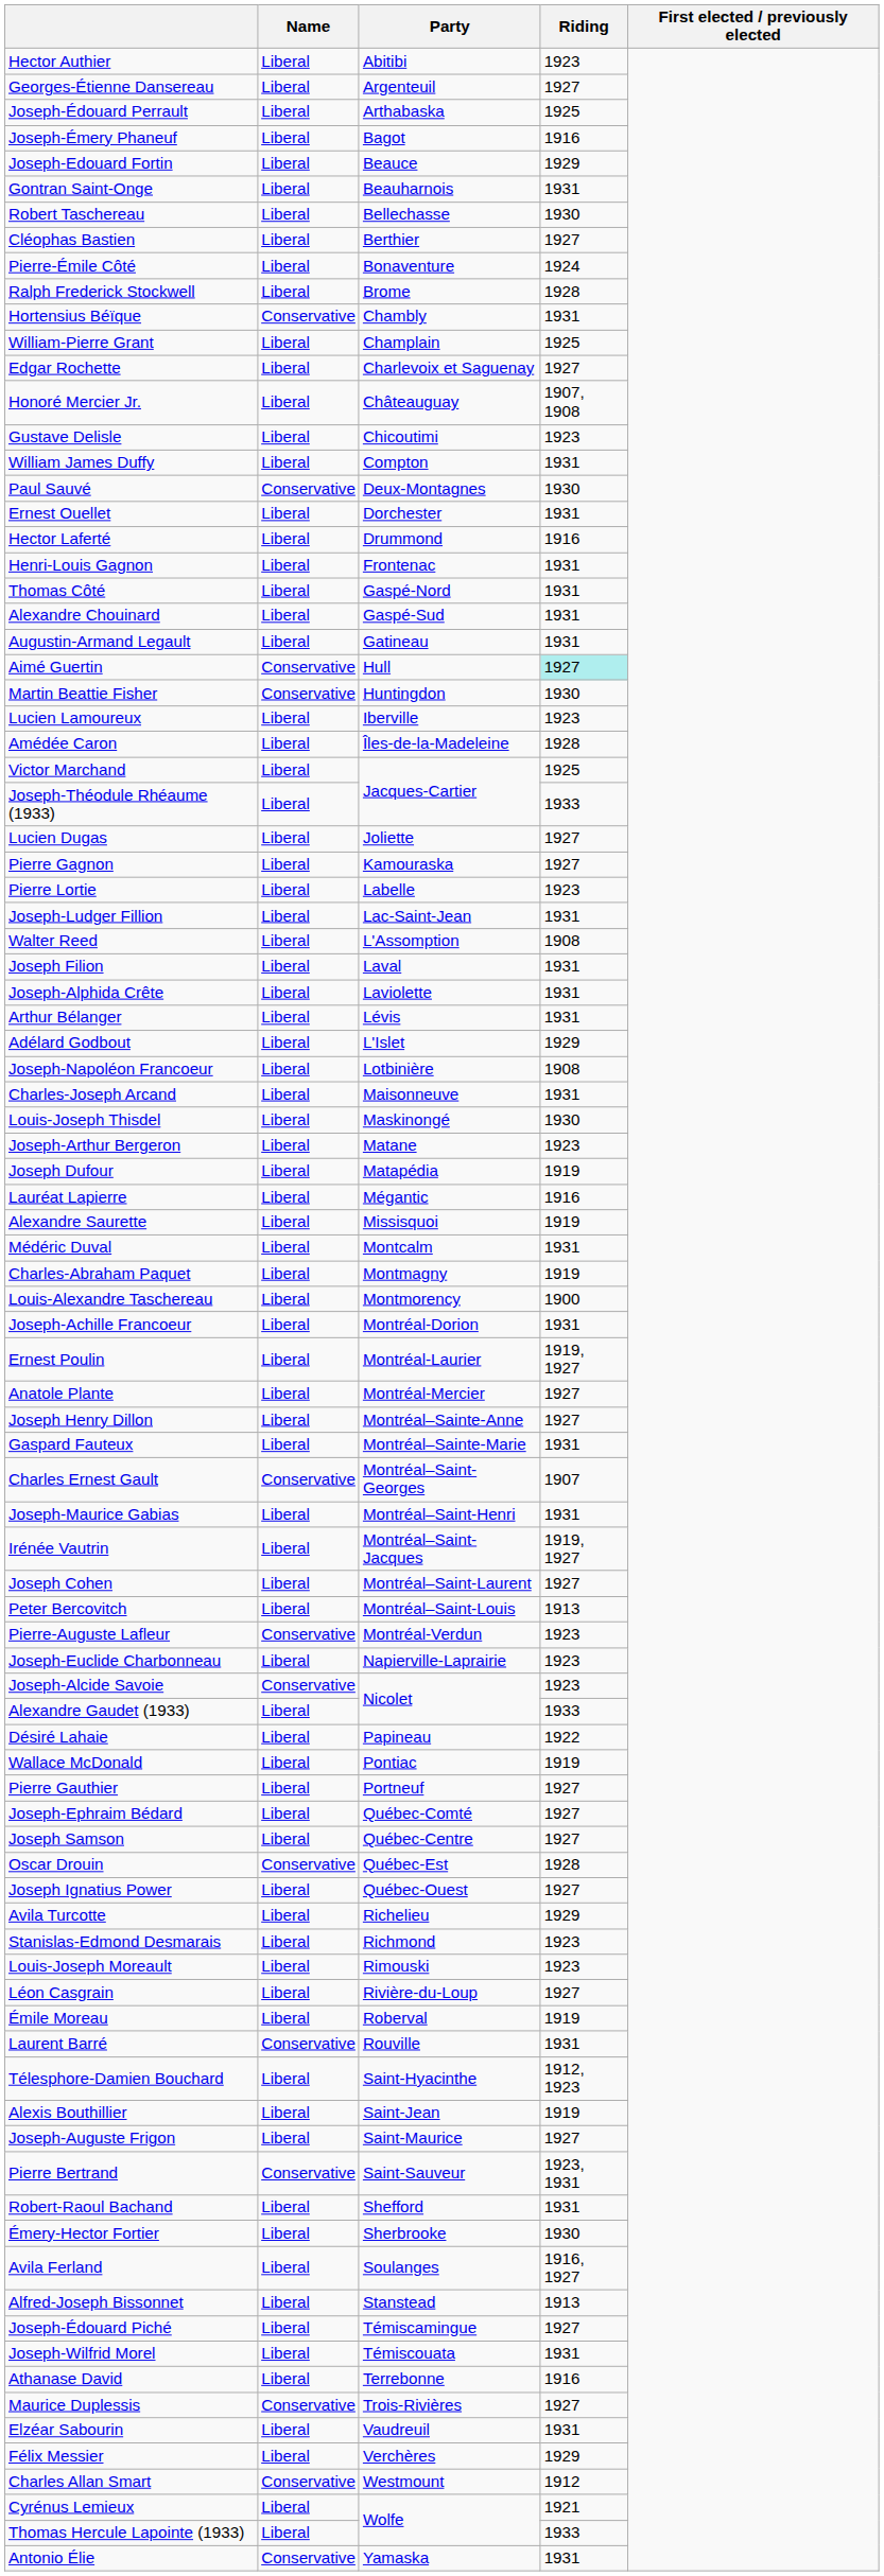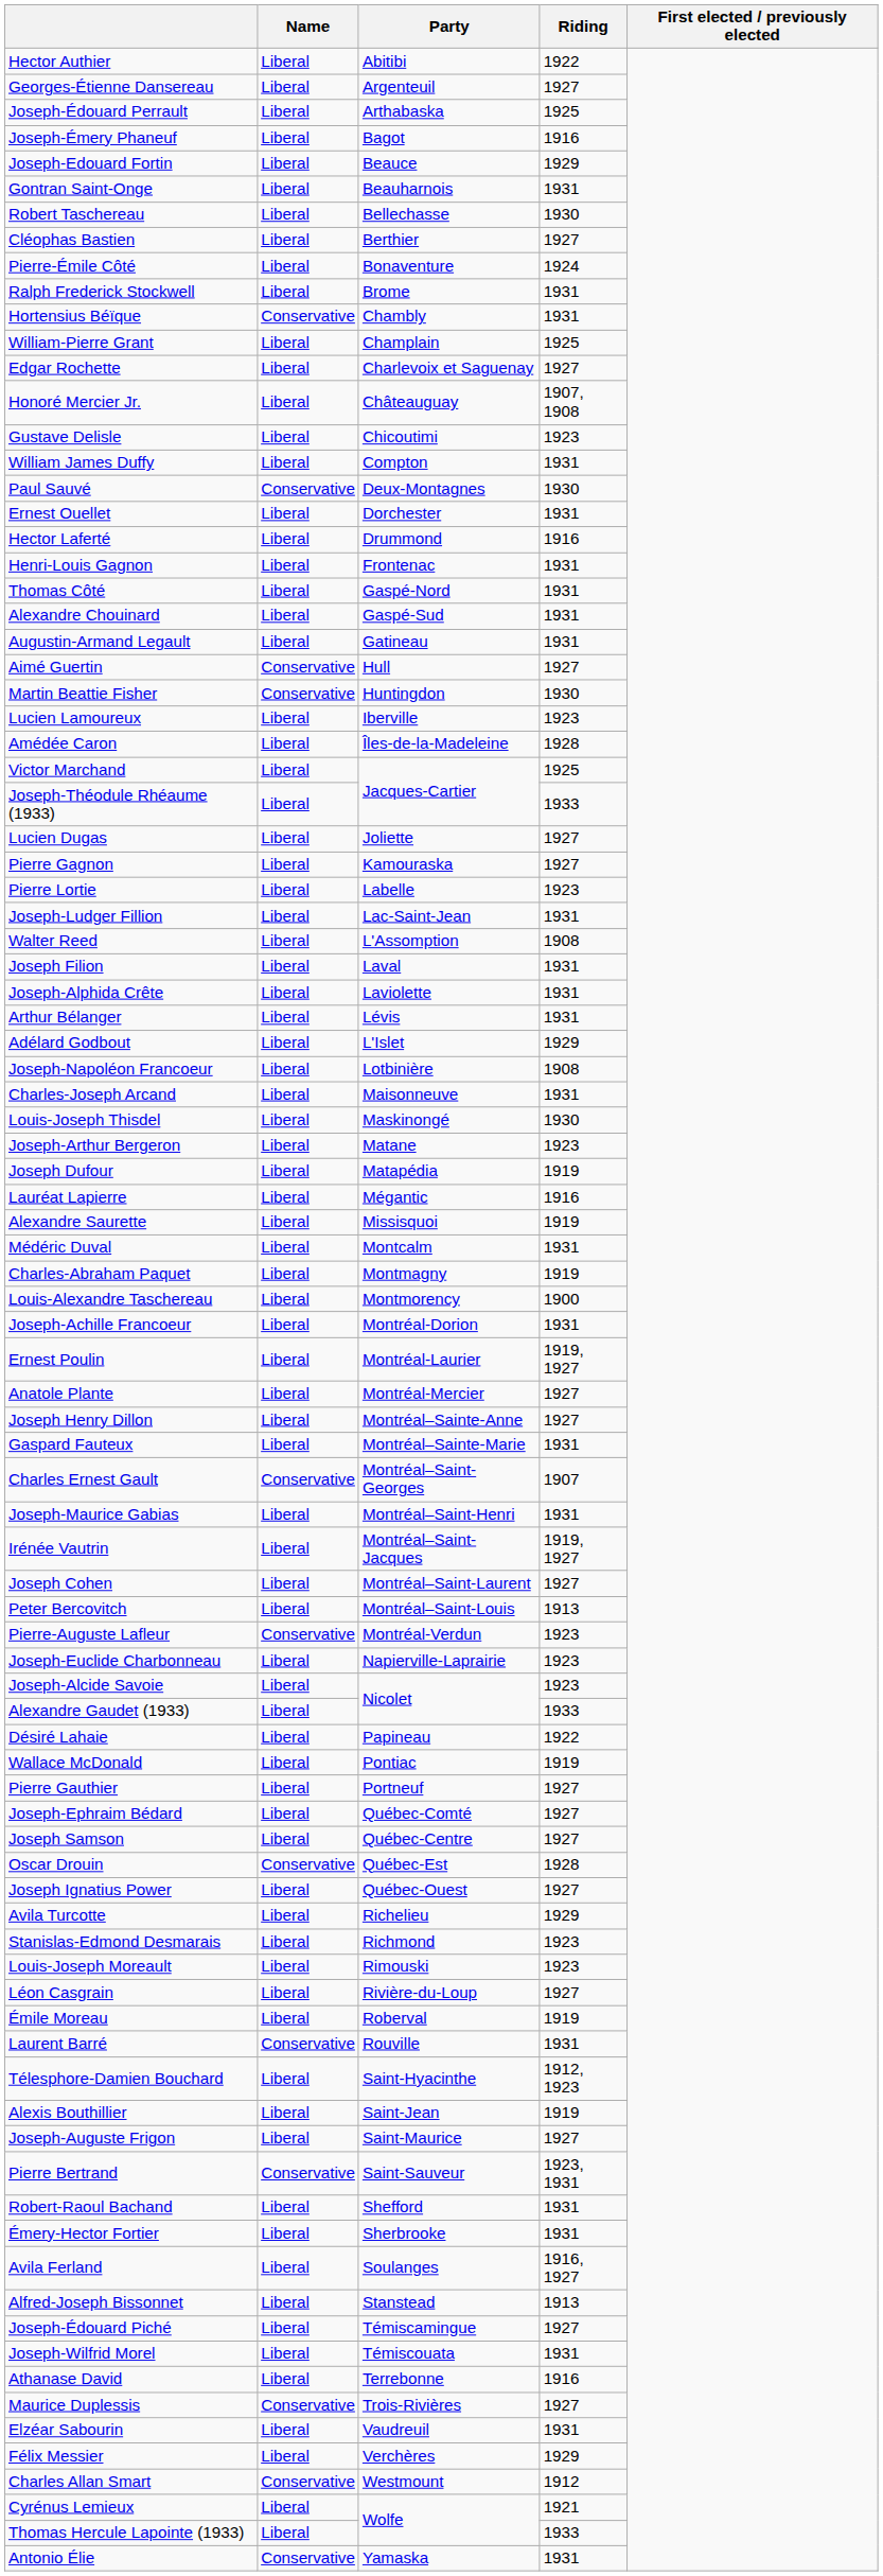 <table class="wikitable sortable">
 <tr>
 <th></th>
 <th>Name</th>
 <th>Party</th>
 <th>Riding</th>
 <th>First elected / previously elected</th>
 </tr>
 <tr>
 <td><a href='#'>Hector Authier</a></td>
 <td><a href='#'>Liberal</a></td>
 <td><a href='#'>Abitibi</a></td>
-<td>1923</td>
+<td>1922</td>
 </tr>
 <tr>
 <td><a href='#'>Georges-Étienne Dansereau</a></td>
 <td><a href='#'>Liberal</a></td>
 <td><a href='#'>Argenteuil</a></td>
 <td>1927</td>
 </tr>
 <tr>
 <td><a href='#'>Joseph-Édouard Perrault</a></td>
 <td><a href='#'>Liberal</a></td>
 <td><a href='#'>Arthabaska</a></td>
 <td>1925</td>
 </tr>
 <tr>
 <td><a href='#'>Joseph-Émery Phaneuf</a></td>
 <td><a href='#'>Liberal</a></td>
 <td><a href='#'>Bagot</a></td>
 <td>1916</td>
 </tr>
 <tr>
 <td><a href='#'>Joseph-Edouard Fortin</a></td>
 <td><a href='#'>Liberal</a></td>
 <td><a href='#'>Beauce</a></td>
 <td>1929</td>
 </tr>
 <tr>
 <td><a href='#'>Gontran Saint-Onge</a></td>
 <td><a href='#'>Liberal</a></td>
 <td><a href='#'>Beauharnois</a></td>
 <td>1931</td>
 </tr>
 <tr>
 <td><a href='#'>Robert Taschereau</a></td>
 <td><a href='#'>Liberal</a></td>
 <td><a href='#'>Bellechasse</a></td>
 <td>1930</td>
 </tr>
 <tr>
 <td><a href='#'>Cléophas Bastien</a></td>
 <td><a href='#'>Liberal</a></td>
 <td><a href='#'>Berthier</a></td>
 <td>1927</td>
 </tr>
 <tr>
 <td><a href='#'>Pierre-Émile Côté</a></td>
 <td><a href='#'>Liberal</a></td>
 <td><a href='#'>Bonaventure</a></td>
 <td>1924</td>
 </tr>
 <tr>
 <td><a href='#'>Ralph Frederick Stockwell</a></td>
 <td><a href='#'>Liberal</a></td>
 <td><a href='#'>Brome</a></td>
-<td>1928</td>
+<td>1931</td>
 </tr>
 <tr>
 <td><a href='#'>Hortensius Béïque</a></td>
 <td><a href='#'>Conservative</a></td>
 <td><a href='#'>Chambly</a></td>
 <td>1931</td>
 </tr>
 <tr>
 <td><a href='#'>William-Pierre Grant</a></td>
 <td><a href='#'>Liberal</a></td>
 <td><a href='#'>Champlain</a></td>
 <td>1925</td>
 </tr>
 <tr>
 <td><a href='#'>Edgar Rochette</a></td>
 <td><a href='#'>Liberal</a></td>
 <td><a href='#'>Charlevoix et Saguenay</a></td>
 <td>1927</td>
 </tr>
 <tr>
 <td><a href='#'>Honoré Mercier Jr.</a></td>
 <td><a href='#'>Liberal</a></td>
 <td><a href='#'>Châteauguay</a></td>
 <td>1907, 1908</td>
 </tr>
 <tr>
 <td><a href='#'>Gustave Delisle</a></td>
 <td><a href='#'>Liberal</a></td>
 <td><a href='#'>Chicoutimi</a></td>
 <td>1923</td>
 </tr>
 <tr>
 <td><a href='#'>William James Duffy</a></td>
 <td><a href='#'>Liberal</a></td>
 <td><a href='#'>Compton</a></td>
 <td>1931</td>
 </tr>
 <tr>
 <td><a href='#'>Paul Sauvé</a></td>
 <td><a href='#'>Conservative</a></td>
 <td><a href='#'>Deux-Montagnes</a></td>
 <td>1930</td>
 </tr>
 <tr>
 <td><a href='#'>Ernest Ouellet</a></td>
 <td><a href='#'>Liberal</a></td>
 <td><a href='#'>Dorchester</a></td>
 <td>1931</td>
 </tr>
 <tr>
 <td><a href='#'>Hector Laferté</a></td>
 <td><a href='#'>Liberal</a></td>
 <td><a href='#'>Drummond</a></td>
 <td>1916</td>
 </tr>
 <tr>
 <td><a href='#'>Henri-Louis Gagnon</a></td>
 <td><a href='#'>Liberal</a></td>
 <td><a href='#'>Frontenac</a></td>
 <td>1931</td>
 </tr>
 <tr>
 <td><a href='#'>Thomas Côté</a></td>
 <td><a href='#'>Liberal</a></td>
 <td><a href='#'>Gaspé-Nord</a></td>
 <td>1931</td>
 </tr>
 <tr>
 <td><a href='#'>Alexandre Chouinard</a></td>
 <td><a href='#'>Liberal</a></td>
 <td><a href='#'>Gaspé-Sud</a></td>
 <td>1931</td>
 </tr>
 <tr>
 <td><a href='#'>Augustin-Armand Legault</a></td>
 <td><a href='#'>Liberal</a></td>
 <td><a href='#'>Gatineau</a></td>
 <td>1931</td>
 </tr>
 <tr>
 <td><a href='#'>Aimé Guertin</a></td>
 <td><a href='#'>Conservative</a></td>
 <td><a href='#'>Hull</a></td>
-<td style="background: paleturquoise;">1927</td>
+<td>1927</td>
 </tr>
 <tr>
 <td><a href='#'>Martin Beattie Fisher</a></td>
 <td><a href='#'>Conservative</a></td>
 <td><a href='#'>Huntingdon</a></td>
 <td>1930</td>
 </tr>
 <tr>
 <td><a href='#'>Lucien Lamoureux</a></td>
 <td><a href='#'>Liberal</a></td>
 <td><a href='#'>Iberville</a></td>
 <td>1923</td>
 </tr>
 <tr>
 <td><a href='#'>Amédée Caron</a></td>
 <td><a href='#'>Liberal</a></td>
 <td><a href='#'>Îles-de-la-Madeleine</a></td>
 <td>1928</td>
 </tr>
 <tr>
 <td><a href='#'>Victor Marchand</a></td>
 <td><a href='#'>Liberal</a></td>
 <td rowspan=2><a href='#'>Jacques-Cartier</a></td>
 <td>1925</td>
 </tr>
 <tr>
 <td><a href='#'>Joseph-Théodule Rhéaume</a> (1933)</td>
 <td><a href='#'>Liberal</a></td>
 <td>1933</td>
 </tr>
 <tr>
 <td><a href='#'>Lucien Dugas</a></td>
 <td><a href='#'>Liberal</a></td>
 <td><a href='#'>Joliette</a></td>
 <td>1927</td>
 </tr>
 <tr>
 <td><a href='#'>Pierre Gagnon</a></td>
 <td><a href='#'>Liberal</a></td>
 <td><a href='#'>Kamouraska</a></td>
 <td>1927</td>
 </tr>
 <tr>
 <td><a href='#'>Pierre Lortie</a></td>
 <td><a href='#'>Liberal</a></td>
 <td><a href='#'>Labelle</a></td>
 <td>1923</td>
 </tr>
 <tr>
 <td><a href='#'>Joseph-Ludger Fillion</a></td>
 <td><a href='#'>Liberal</a></td>
 <td><a href='#'>Lac-Saint-Jean</a></td>
 <td>1931</td>
 </tr>
 <tr>
 <td><a href='#'>Walter Reed</a></td>
 <td><a href='#'>Liberal</a></td>
 <td><a href='#'>L'Assomption</a></td>
 <td>1908</td>
 </tr>
 <tr>
 <td><a href='#'>Joseph Filion</a></td>
 <td><a href='#'>Liberal</a></td>
 <td><a href='#'>Laval</a></td>
 <td>1931</td>
 </tr>
 <tr>
 <td><a href='#'>Joseph-Alphida Crête</a></td>
 <td><a href='#'>Liberal</a></td>
 <td><a href='#'>Laviolette</a></td>
 <td>1931</td>
 </tr>
 <tr>
 <td><a href='#'>Arthur Bélanger</a></td>
 <td><a href='#'>Liberal</a></td>
 <td><a href='#'>Lévis</a></td>
 <td>1931</td>
 </tr>
 <tr>
 <td><a href='#'>Adélard Godbout</a></td>
 <td><a href='#'>Liberal</a></td>
 <td><a href='#'>L'Islet</a></td>
 <td>1929</td>
 </tr>
 <tr>
 <td><a href='#'>Joseph-Napoléon Francoeur</a></td>
 <td><a href='#'>Liberal</a></td>
 <td><a href='#'>Lotbinière</a></td>
 <td>1908</td>
 </tr>
 <tr>
 <td><a href='#'>Charles-Joseph Arcand</a></td>
 <td><a href='#'>Liberal</a></td>
 <td><a href='#'>Maisonneuve</a></td>
 <td>1931</td>
 </tr>
 <tr>
 <td><a href='#'>Louis-Joseph Thisdel</a></td>
 <td><a href='#'>Liberal</a></td>
 <td><a href='#'>Maskinongé</a></td>
 <td>1930</td>
 </tr>
 <tr>
 <td><a href='#'>Joseph-Arthur Bergeron</a></td>
 <td><a href='#'>Liberal</a></td>
 <td><a href='#'>Matane</a></td>
 <td>1923</td>
 </tr>
 <tr>
 <td><a href='#'>Joseph Dufour</a></td>
 <td><a href='#'>Liberal</a></td>
 <td><a href='#'>Matapédia</a></td>
 <td>1919</td>
 </tr>
 <tr>
 <td><a href='#'>Lauréat Lapierre</a></td>
 <td><a href='#'>Liberal</a></td>
 <td><a href='#'>Mégantic</a></td>
 <td>1916</td>
 </tr>
 <tr>
 <td><a href='#'>Alexandre Saurette</a></td>
 <td><a href='#'>Liberal</a></td>
 <td><a href='#'>Missisquoi</a></td>
 <td>1919</td>
 </tr>
 <tr>
 <td><a href='#'>Médéric Duval</a></td>
 <td><a href='#'>Liberal</a></td>
 <td><a href='#'>Montcalm</a></td>
 <td>1931</td>
 </tr>
 <tr>
 <td><a href='#'>Charles-Abraham Paquet</a></td>
 <td><a href='#'>Liberal</a></td>
 <td><a href='#'>Montmagny</a></td>
 <td>1919</td>
 </tr>
 <tr>
 <td><a href='#'>Louis-Alexandre Taschereau</a></td>
 <td><a href='#'>Liberal</a></td>
 <td><a href='#'>Montmorency</a></td>
 <td>1900</td>
 </tr>
 <tr>
 <td><a href='#'>Joseph-Achille Francoeur</a></td>
 <td><a href='#'>Liberal</a></td>
 <td><a href='#'>Montréal-Dorion</a></td>
 <td>1931</td>
 </tr>
 <tr>
 <td><a href='#'>Ernest Poulin</a></td>
 <td><a href='#'>Liberal</a></td>
 <td><a href='#'>Montréal-Laurier</a></td>
 <td>1919, 1927</td>
 </tr>
 <tr>
 <td><a href='#'>Anatole Plante</a></td>
 <td><a href='#'>Liberal</a></td>
 <td><a href='#'>Montréal-Mercier</a></td>
 <td>1927</td>
 </tr>
 <tr>
 <td><a href='#'>Joseph Henry Dillon</a></td>
 <td><a href='#'>Liberal</a></td>
 <td><a href='#'>Montréal–Sainte-Anne</a></td>
 <td>1927</td>
 </tr>
 <tr>
 <td><a href='#'>Gaspard Fauteux</a></td>
 <td><a href='#'>Liberal</a></td>
 <td><a href='#'>Montréal–Sainte-Marie</a></td>
 <td>1931</td>
 </tr>
 <tr>
 <td><a href='#'>Charles Ernest Gault</a></td>
 <td><a href='#'>Conservative</a></td>
 <td><a href='#'>Montréal–Saint-Georges</a></td>
 <td>1907</td>
 </tr>
 <tr>
 <td><a href='#'>Joseph-Maurice Gabias</a></td>
 <td><a href='#'>Liberal</a></td>
 <td><a href='#'>Montréal–Saint-Henri</a></td>
 <td>1931</td>
 </tr>
 <tr>
 <td><a href='#'>Irénée Vautrin</a></td>
 <td><a href='#'>Liberal</a></td>
 <td><a href='#'>Montréal–Saint-Jacques</a></td>
 <td>1919, 1927</td>
 </tr>
 <tr>
 <td><a href='#'>Joseph Cohen</a></td>
 <td><a href='#'>Liberal</a></td>
 <td><a href='#'>Montréal–Saint-Laurent</a></td>
 <td>1927</td>
 </tr>
 <tr>
 <td><a href='#'>Peter Bercovitch</a></td>
 <td><a href='#'>Liberal</a></td>
 <td><a href='#'>Montréal–Saint-Louis</a></td>
 <td>1913</td>
 </tr>
 <tr>
 <td><a href='#'>Pierre-Auguste Lafleur</a></td>
 <td><a href='#'>Conservative</a></td>
 <td><a href='#'>Montréal-Verdun</a></td>
 <td>1923</td>
 </tr>
 <tr>
 <td><a href='#'>Joseph-Euclide Charbonneau</a></td>
 <td><a href='#'>Liberal</a></td>
 <td><a href='#'>Napierville-Laprairie</a></td>
 <td>1923</td>
 </tr>
 <tr>
 <td><a href='#'>Joseph-Alcide Savoie</a></td>
-<td><a href='#'>Conservative</a></td>
+<td><a href='#'>Liberal</a></td>
 <td rowspan=2><a href='#'>Nicolet</a></td>
 <td>1923</td>
 </tr>
 <tr>
 <td><a href='#'>Alexandre Gaudet</a> (1933)</td>
 <td><a href='#'>Liberal</a></td>
 <td>1933</td>
 </tr>
 <tr>
 <td><a href='#'>Désiré Lahaie</a></td>
 <td><a href='#'>Liberal</a></td>
 <td><a href='#'>Papineau</a></td>
 <td>1922</td>
 </tr>
 <tr>
 <td><a href='#'>Wallace McDonald</a></td>
 <td><a href='#'>Liberal</a></td>
 <td><a href='#'>Pontiac</a></td>
 <td>1919</td>
 </tr>
 <tr>
 <td><a href='#'>Pierre Gauthier</a></td>
 <td><a href='#'>Liberal</a></td>
 <td><a href='#'>Portneuf</a></td>
 <td>1927</td>
 </tr>
 <tr>
 <td><a href='#'>Joseph-Ephraim Bédard</a></td>
 <td><a href='#'>Liberal</a></td>
 <td><a href='#'>Québec-Comté</a></td>
 <td>1927</td>
 </tr>
 <tr>
 <td><a href='#'>Joseph Samson</a></td>
 <td><a href='#'>Liberal</a></td>
 <td><a href='#'>Québec-Centre</a></td>
 <td>1927</td>
 </tr>
 <tr>
 <td><a href='#'>Oscar Drouin</a></td>
 <td><a href='#'>Conservative</a></td>
 <td><a href='#'>Québec-Est</a></td>
 <td>1928</td>
 </tr>
 <tr>
 <td><a href='#'>Joseph Ignatius Power</a></td>
 <td><a href='#'>Liberal</a></td>
 <td><a href='#'>Québec-Ouest</a></td>
 <td>1927</td>
 </tr>
 <tr>
 <td><a href='#'>Avila Turcotte</a></td>
 <td><a href='#'>Liberal</a></td>
 <td><a href='#'>Richelieu</a></td>
 <td>1929</td>
 </tr>
 <tr>
 <td><a href='#'>Stanislas-Edmond Desmarais</a></td>
 <td><a href='#'>Liberal</a></td>
 <td><a href='#'>Richmond</a></td>
 <td>1923</td>
 </tr>
 <tr>
 <td><a href='#'>Louis-Joseph Moreault</a></td>
 <td><a href='#'>Liberal</a></td>
 <td><a href='#'>Rimouski</a></td>
 <td>1923</td>
 </tr>
 <tr>
 <td><a href='#'>Léon Casgrain</a></td>
 <td><a href='#'>Liberal</a></td>
 <td><a href='#'>Rivière-du-Loup</a></td>
 <td>1927</td>
 </tr>
 <tr>
 <td><a href='#'>Émile Moreau</a></td>
 <td><a href='#'>Liberal</a></td>
 <td><a href='#'>Roberval</a></td>
 <td>1919</td>
 </tr>
 <tr>
 <td><a href='#'>Laurent Barré</a></td>
 <td><a href='#'>Conservative</a></td>
 <td><a href='#'>Rouville</a></td>
 <td>1931</td>
 </tr>
 <tr>
 <td><a href='#'>Télesphore-Damien Bouchard</a></td>
 <td><a href='#'>Liberal</a></td>
 <td><a href='#'>Saint-Hyacinthe</a></td>
 <td>1912, 1923</td>
 </tr>
 <tr>
 <td><a href='#'>Alexis Bouthillier</a></td>
 <td><a href='#'>Liberal</a></td>
 <td><a href='#'>Saint-Jean</a></td>
 <td>1919</td>
 </tr>
 <tr>
 <td><a href='#'>Joseph-Auguste Frigon</a></td>
 <td><a href='#'>Liberal</a></td>
 <td><a href='#'>Saint-Maurice</a></td>
 <td>1927</td>
 </tr>
 <tr>
 <td><a href='#'>Pierre Bertrand</a></td>
 <td><a href='#'>Conservative</a></td>
 <td><a href='#'>Saint-Sauveur</a></td>
 <td>1923, 1931</td>
 </tr>
 <tr>
 <td><a href='#'>Robert-Raoul Bachand</a></td>
 <td><a href='#'>Liberal</a></td>
 <td><a href='#'>Shefford</a></td>
 <td>1931</td>
 </tr>
 <tr>
 <td><a href='#'>Émery-Hector Fortier</a></td>
 <td><a href='#'>Liberal</a></td>
 <td><a href='#'>Sherbrooke</a></td>
-<td>1930</td>
+<td>1931</td>
 </tr>
 <tr>
 <td><a href='#'>Avila Ferland</a></td>
 <td><a href='#'>Liberal</a></td>
 <td><a href='#'>Soulanges</a></td>
 <td>1916, 1927</td>
 </tr>
 <tr>
 <td><a href='#'>Alfred-Joseph Bissonnet</a></td>
 <td><a href='#'>Liberal</a></td>
 <td><a href='#'>Stanstead</a></td>
 <td>1913</td>
 </tr>
 <tr>
 <td><a href='#'>Joseph-Édouard Piché</a></td>
 <td><a href='#'>Liberal</a></td>
 <td><a href='#'>Témiscamingue</a></td>
 <td>1927</td>
 </tr>
 <tr>
 <td><a href='#'>Joseph-Wilfrid Morel</a></td>
 <td><a href='#'>Liberal</a></td>
 <td><a href='#'>Témiscouata</a></td>
 <td>1931</td>
 </tr>
 <tr>
 <td><a href='#'>Athanase David</a></td>
 <td><a href='#'>Liberal</a></td>
 <td><a href='#'>Terrebonne</a></td>
 <td>1916</td>
 </tr>
 <tr>
 <td><a href='#'>Maurice Duplessis</a></td>
 <td><a href='#'>Conservative</a></td>
 <td><a href='#'>Trois-Rivières</a></td>
 <td>1927</td>
 </tr>
 <tr>
 <td><a href='#'>Elzéar Sabourin</a></td>
 <td><a href='#'>Liberal</a></td>
 <td><a href='#'>Vaudreuil</a></td>
 <td>1931</td>
 </tr>
 <tr>
 <td><a href='#'>Félix Messier</a></td>
 <td><a href='#'>Liberal</a></td>
 <td><a href='#'>Verchères</a></td>
 <td>1929</td>
 </tr>
 <tr>
 <td><a href='#'>Charles Allan Smart</a></td>
 <td><a href='#'>Conservative</a></td>
 <td><a href='#'>Westmount</a></td>
 <td>1912</td>
 </tr>
 <tr>
 <td><a href='#'>Cyrénus Lemieux</a></td>
 <td><a href='#'>Liberal</a></td>
 <td rowspan=2><a href='#'>Wolfe</a></td>
 <td>1921</td>
 </tr>
 <tr>
 <td><a href='#'>Thomas Hercule Lapointe</a> (1933)</td>
 <td><a href='#'>Liberal</a></td>
 <td>1933</td>
 </tr>
 <tr>
 <td><a href='#'>Antonio Élie</a></td>
 <td><a href='#'>Conservative</a></td>
 <td><a href='#'>Yamaska</a></td>
 <td>1931</td>
 </tr>
 </table>
